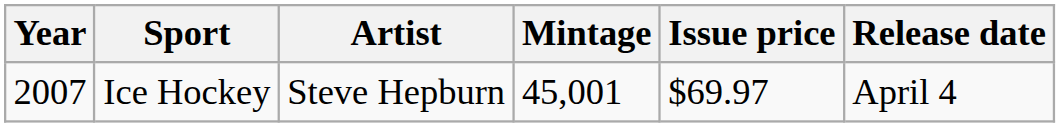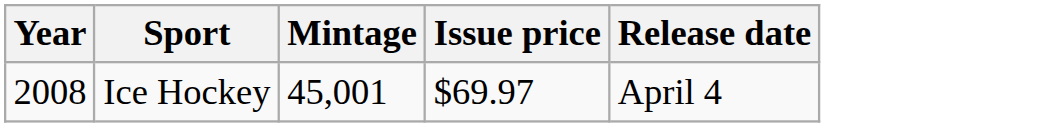 <table class="wikitable">
 <tr>
 <th>Year</th>
 <th>Sport</th>
-<th>Artist</th>
 <th>Mintage</th>
 <th>Issue price</th>
 <th>Release date</th>
 </tr>
 <tr>
-<td>2007</td>
+<td>2008</td>
 <td>Ice Hockey</td>
-<td>Steve Hepburn</td>
 <td>45,001</td>
 <td>$69.97</td>
 <td>April 4</td>
 </tr>
 </table>
